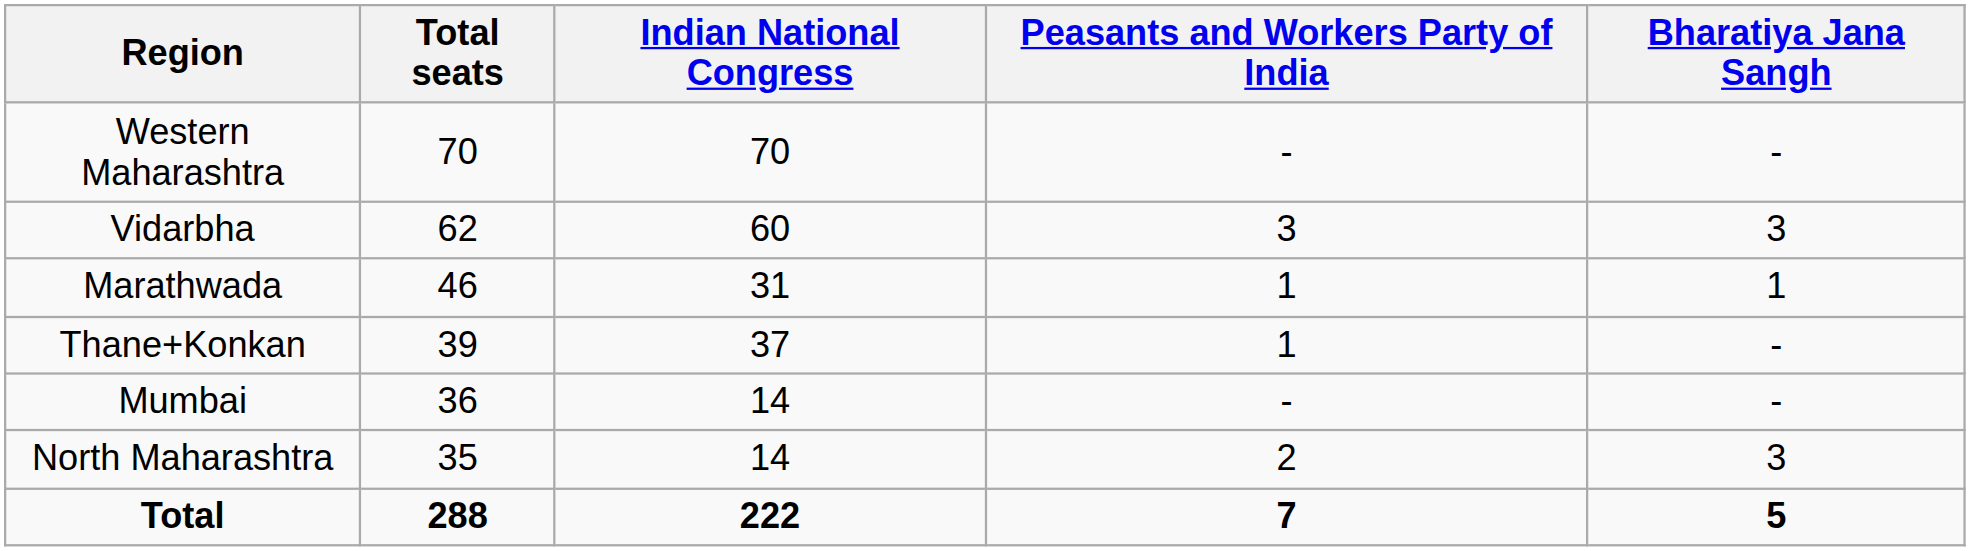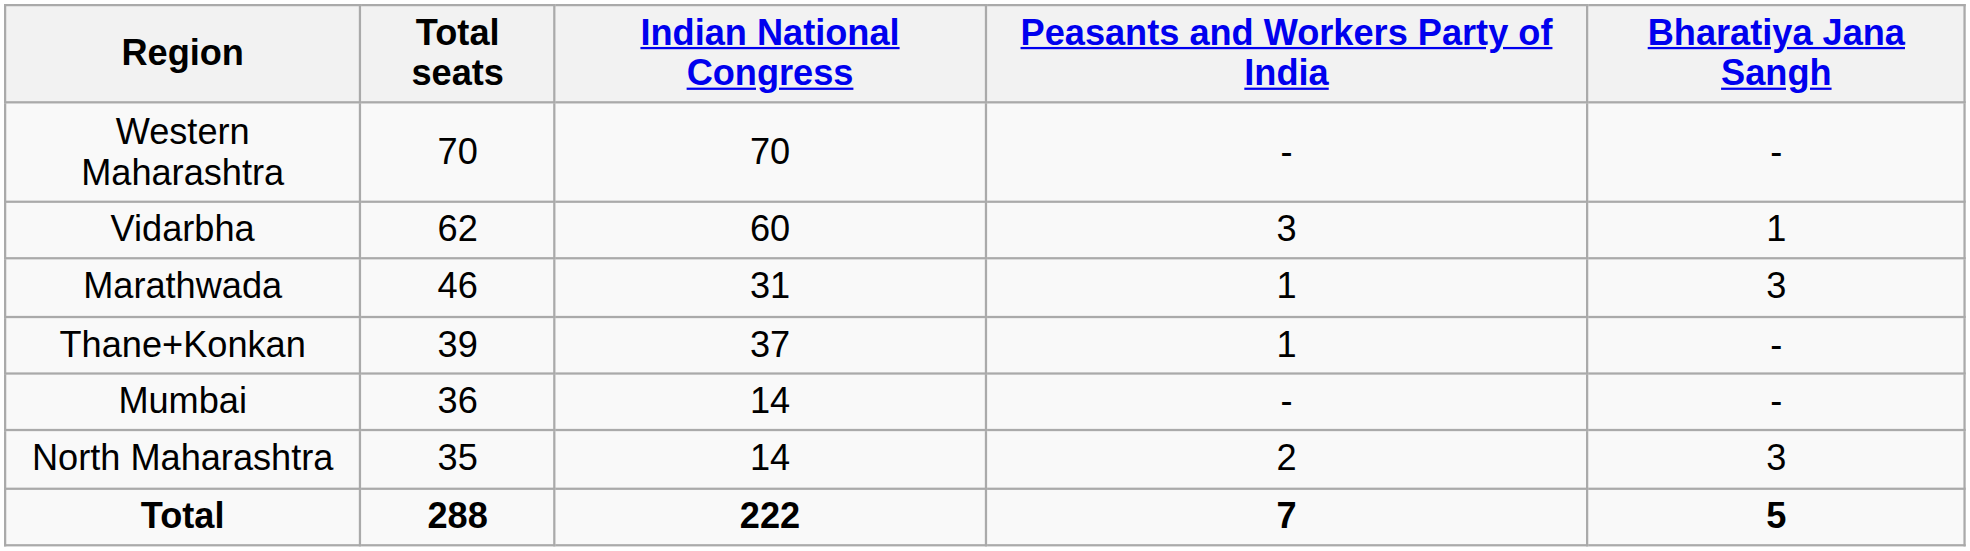 <table class="wikitable sortable" style="text-align:center;">
 <tr>
 <th>Region</th>
 <th>Total seats</th>
 <th><a href='#'>Indian National Congress</a></th>
 <th><a href='#'>Peasants and Workers Party of India</a></th>
 <th><a href='#'>Bharatiya Jana Sangh</a></th>
 </tr>
 <tr>
 <td>Western Maharashtra</td>
 <td>70</td>
 <td>70</td>
 <td>-</td>
 <td>-</td>
 </tr>
 <tr>
 <td>Vidarbha</td>
 <td>62</td>
 <td>60</td>
 <td>3</td>
-<td>3</td>
+<td>1</td>
 </tr>
 <tr>
 <td>Marathwada</td>
 <td>46</td>
 <td>31</td>
 <td>1</td>
-<td>1</td>
+<td>3</td>
 </tr>
 <tr>
 <td>Thane+Konkan</td>
 <td>39</td>
 <td>37</td>
 <td>1</td>
 <td>-</td>
 </tr>
 <tr>
 <td>Mumbai</td>
 <td>36</td>
 <td>14</td>
 <td>-</td>
 <td>-</td>
 </tr>
 <tr>
 <td>North Maharashtra</td>
 <td>35</td>
 <td>14</td>
 <td>2</td>
 <td>3</td>
 </tr>
 <tr>
 <td><strong>Total</strong></td>
 <td><strong>288</strong></td>
 <td><strong>222</strong></td>
 <td><strong>7</strong></td>
 <td><strong>5</strong></td>
 </tr>
 </table>
